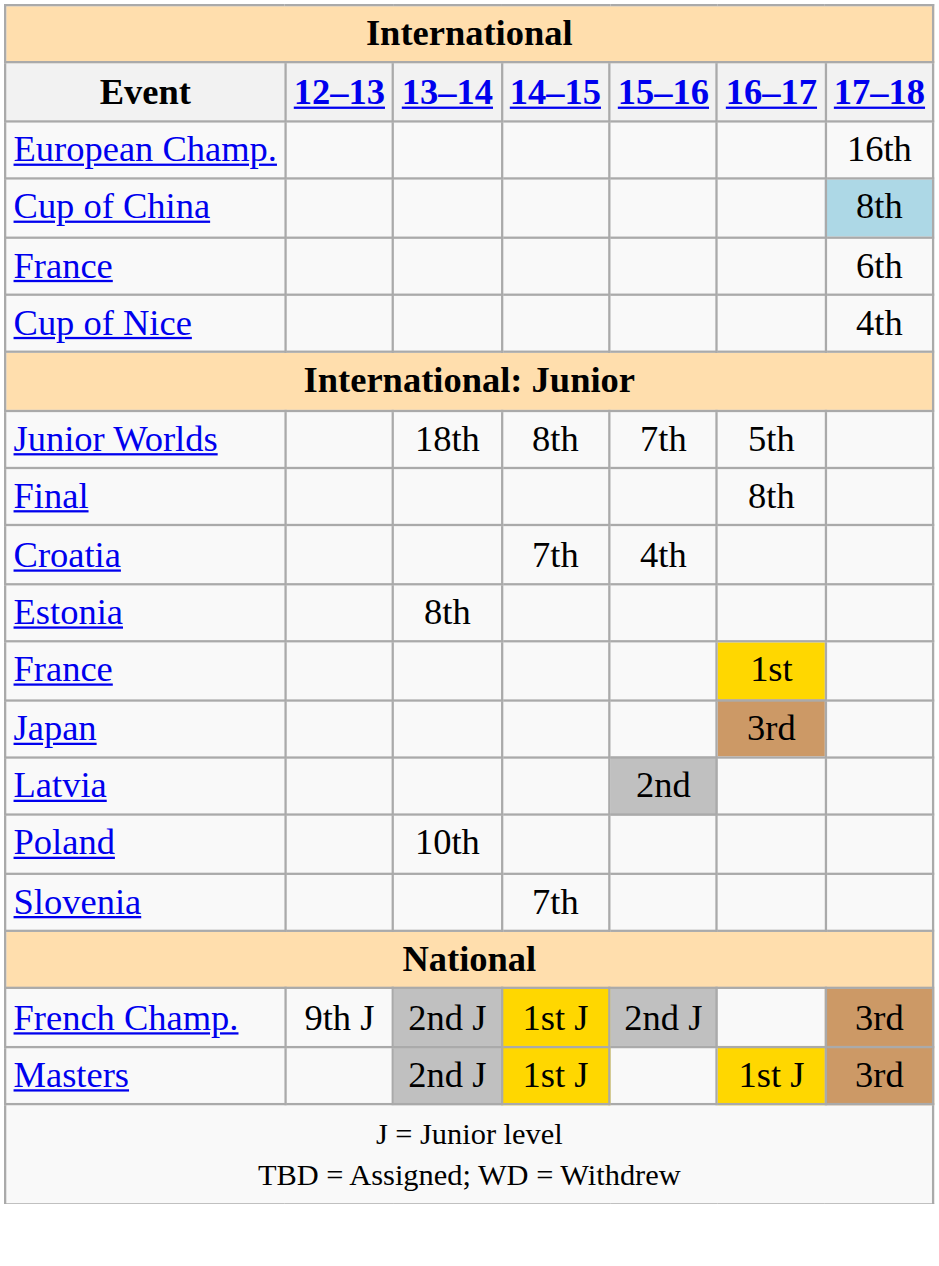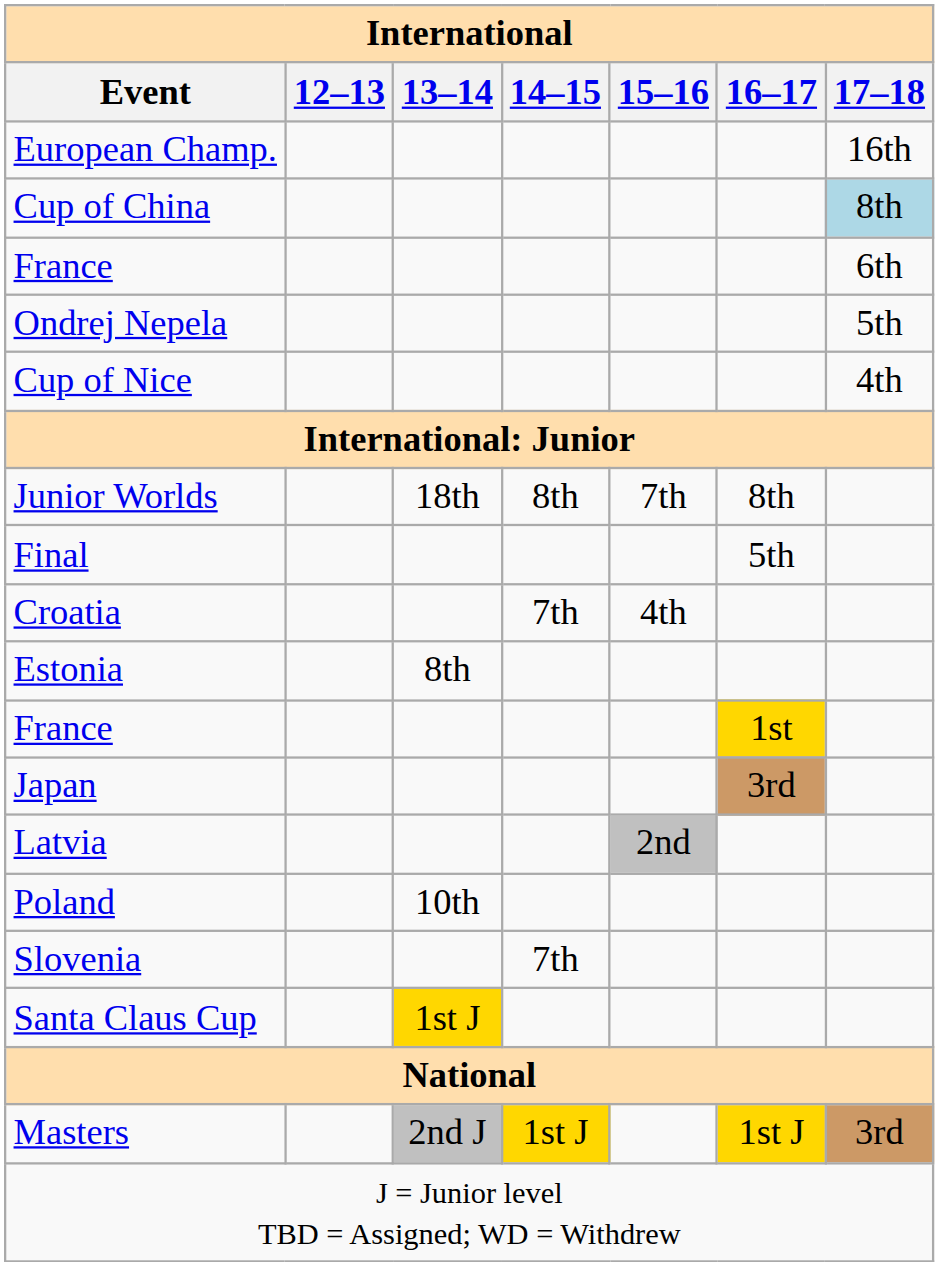 <table class="wikitable" style="text-align:center">
 <tr>
 <th style="background-color: #ffdead; " colspan=7 align=center>International</th>
 </tr>
 <tr>
 <th>Event</th>
 <th><a href='#'>12–13</a></th>
 <th><a href='#'>13–14</a></th>
 <th><a href='#'>14–15</a></th>
 <th><a href='#'>15–16</a></th>
 <th><a href='#'>16–17</a></th>
 <th><a href='#'>17–18</a></th>
 </tr>
 <tr>
 <td align=left><a href='#'>European Champ.</a></td>
 <td></td>
 <td></td>
 <td></td>
 <td></td>
 <td></td>
 <td>16th</td>
 </tr>
 <tr>
 <td align=left> <a href='#'>Cup of China</a></td>
 <td></td>
 <td></td>
 <td></td>
 <td></td>
 <td></td>
 <td style="background: lightblue;">8th</td>
 </tr>
 <tr>
 <td align=left> <a href='#'>France</a></td>
 <td></td>
 <td></td>
 <td></td>
 <td></td>
 <td></td>
 <td>6th</td>
 </tr>
 <tr>
+<td align=left> <a href='#'>Ondrej Nepela</a></td>
+<td></td>
+<td></td>
+<td></td>
+<td></td>
+<td></td>
+<td>5th</td>
+</tr>
+<tr>
 <td align=left><a href='#'>Cup of Nice</a></td>
 <td></td>
 <td></td>
 <td></td>
 <td></td>
 <td></td>
 <td>4th</td>
 </tr>
 <tr>
 <th style="background-color: #ffdead; " colspan=7 align=center>International: Junior</th>
 </tr>
 <tr>
 <td align=left><a href='#'>Junior Worlds</a></td>
 <td></td>
 <td>18th</td>
 <td>8th</td>
 <td>7th</td>
-<td>5th</td>
+<td>8th</td>
 <td></td>
 </tr>
 <tr>
 <td align=left> <a href='#'>Final</a></td>
 <td></td>
 <td></td>
 <td></td>
 <td></td>
-<td>8th</td>
+<td>5th</td>
 <td></td>
 </tr>
 <tr>
 <td align=left> <a href='#'>Croatia</a></td>
 <td></td>
 <td></td>
 <td>7th</td>
 <td>4th</td>
 <td></td>
 <td></td>
 </tr>
 <tr>
 <td align=left> <a href='#'>Estonia</a></td>
 <td></td>
 <td>8th</td>
 <td></td>
 <td></td>
 <td></td>
 <td></td>
 </tr>
 <tr>
 <td align=left> <a href='#'>France</a></td>
 <td></td>
 <td></td>
 <td></td>
 <td></td>
 <td bgcolor=gold>1st</td>
 <td></td>
 </tr>
 <tr>
 <td align=left> <a href='#'>Japan</a></td>
 <td></td>
 <td></td>
 <td></td>
 <td></td>
 <td bgcolor=cc9966>3rd</td>
 <td></td>
 </tr>
 <tr>
 <td align=left> <a href='#'>Latvia</a></td>
 <td></td>
 <td></td>
 <td></td>
 <td bgcolor=silver>2nd</td>
 <td></td>
 <td></td>
 </tr>
 <tr>
 <td align=left> <a href='#'>Poland</a></td>
 <td></td>
 <td>10th</td>
 <td></td>
 <td></td>
 <td></td>
 <td></td>
 </tr>
 <tr>
 <td align=left> <a href='#'>Slovenia</a></td>
 <td></td>
 <td></td>
 <td>7th</td>
 <td></td>
 <td></td>
 <td></td>
 </tr>
 <tr>
-<th style="background-color: #ffdead; " colspan=7 align=center>National</th>
+<td align=left><a href='#'>Santa Claus Cup</a></td>
+<td></td>
+<td bgcolor=gold>1st J</td>
+<td></td>
+<td></td>
+<td></td>
+<td></td>
 </tr>
 <tr>
-<td align=left><a href='#'>French Champ.</a></td>
-<td>9th J</td>
-<td bgcolor=silver>2nd J</td>
-<td bgcolor=gold>1st J</td>
-<td bgcolor=silver>2nd J</td>
-<td></td>
-<td bgcolor=cc9966>3rd</td>
+<th style="background-color: #ffdead; " colspan=7 align=center>National</th>
 </tr>
 <tr>
 <td align=left><a href='#'>Masters</a></td>
 <td></td>
 <td bgcolor=silver>2nd J</td>
 <td bgcolor=gold>1st J</td>
 <td></td>
 <td bgcolor=gold>1st J</td>
 <td bgcolor=cc9966>3rd</td>
 </tr>
 <tr>
 <td colspan=7 align=center><small> J = Junior level <br> TBD = Assigned; WD = Withdrew </small></td>
 </tr>
 </table>
